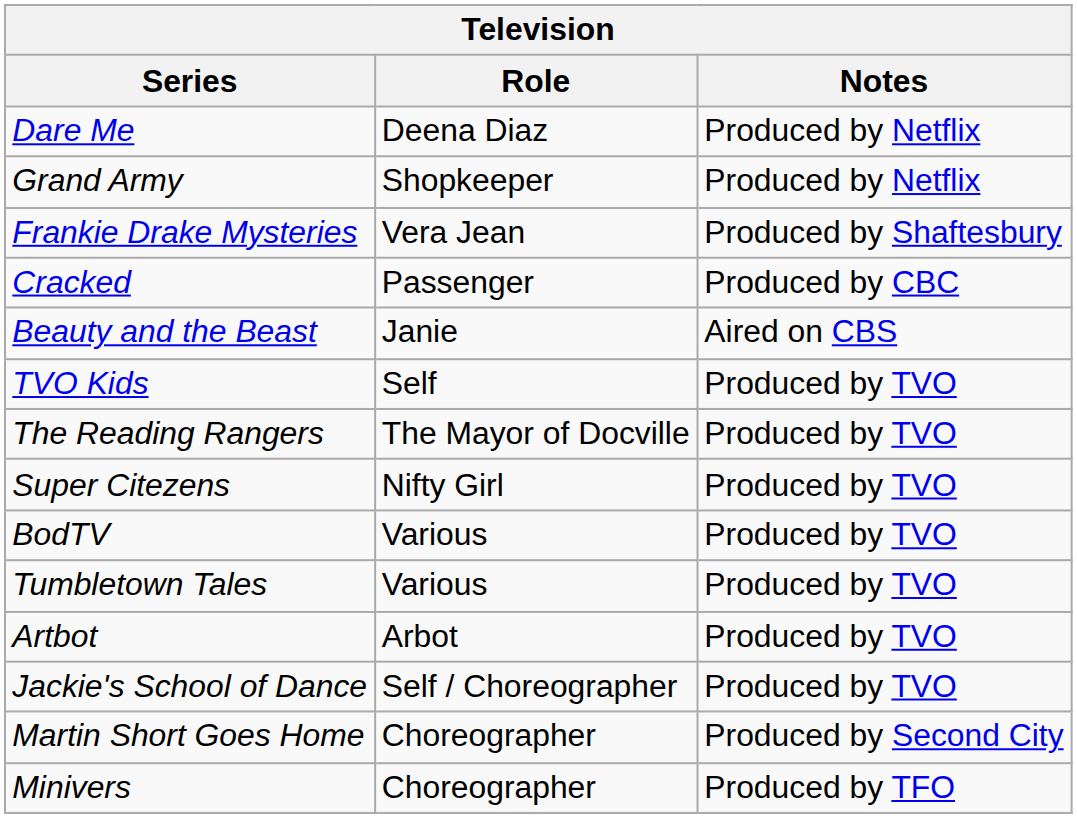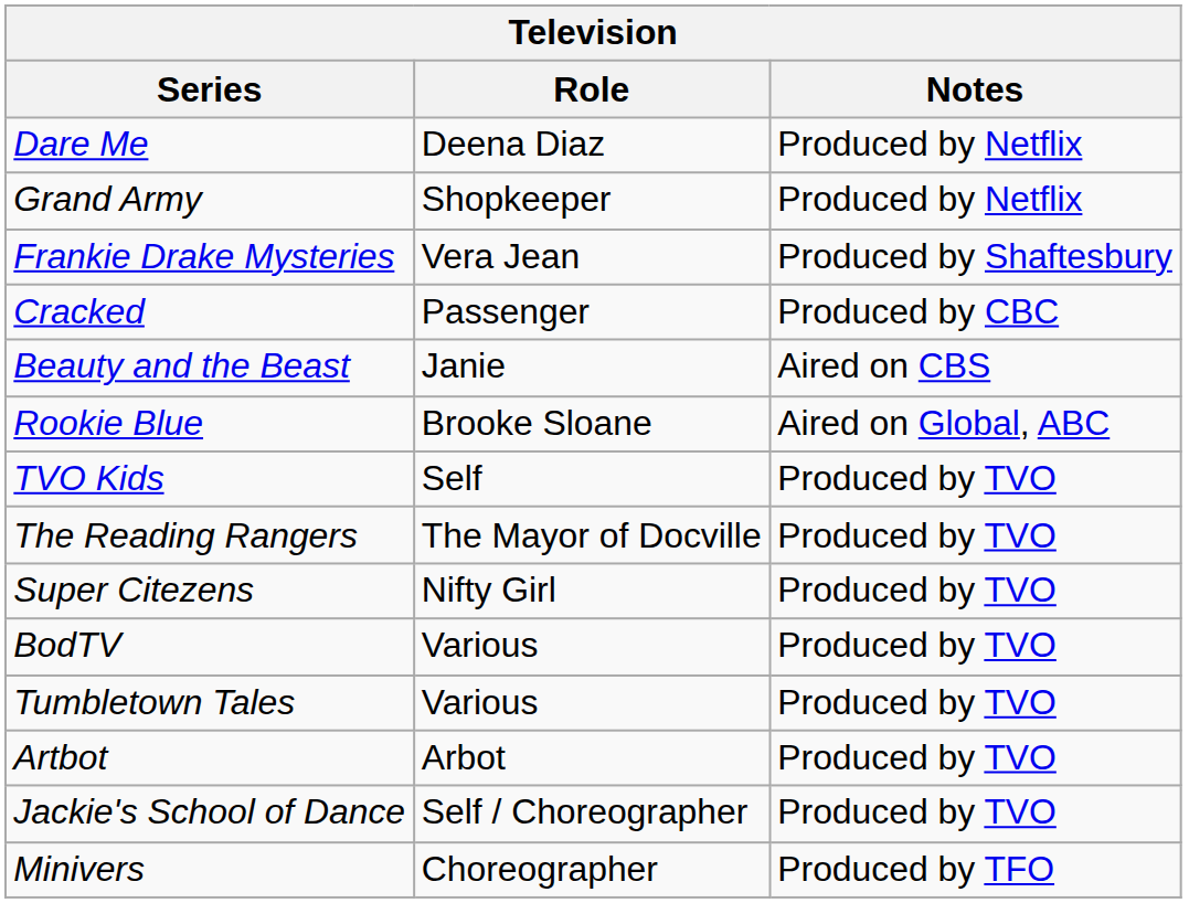 <table class="wikitable">
 <tr>
 <th colspan="3">Television</th>
 </tr>
 <tr>
 <th>Series</th>
 <th>Role</th>
 <th>Notes</th>
 </tr>
 <tr>
 <td><em><a href='#'>Dare Me</a></em></td>
 <td>Deena Diaz</td>
 <td>Produced by <a href='#'>Netflix</a></td>
 </tr>
 <tr>
 <td><em>Grand Army</em></td>
 <td>Shopkeeper</td>
 <td>Produced by <a href='#'>Netflix</a></td>
 </tr>
 <tr>
 <td><em><a href='#'>Frankie Drake Mysteries</a></em></td>
 <td>Vera Jean</td>
 <td>Produced by <a href='#'>Shaftesbury</a></td>
 </tr>
 <tr>
 <td><em><a href='#'>Cracked</a></em></td>
 <td>Passenger</td>
 <td>Produced by <a href='#'>CBC</a></td>
 </tr>
 <tr>
 <td><em><a href='#'>Beauty and the Beast</a></em></td>
 <td>Janie</td>
 <td>Aired on <a href='#'>CBS</a></td>
+</tr>
+<tr>
+<td><em><a href='#'>Rookie Blue</a></em></td>
+<td>Brooke Sloane</td>
+<td>Aired on <a href='#'>Global</a>, <a href='#'>ABC</a></td>
 </tr>
 <tr>
 <td><a href='#'><em>TVO Kids</em></a></td>
 <td>Self</td>
 <td>Produced by <a href='#'>TVO</a></td>
 </tr>
 <tr>
 <td><em>The Reading Rangers</em></td>
 <td>The Mayor of Docville</td>
 <td>Produced by <a href='#'>TVO</a></td>
 </tr>
 <tr>
 <td><em>Super Citezens</em></td>
 <td>Nifty Girl</td>
 <td>Produced by <a href='#'>TVO</a></td>
 </tr>
 <tr>
 <td><em>BodTV</em></td>
 <td>Various</td>
 <td>Produced by <a href='#'>TVO</a></td>
 </tr>
 <tr>
 <td><em>Tumbletown Tales</em></td>
 <td>Various</td>
 <td>Produced by <a href='#'>TVO</a></td>
 </tr>
 <tr>
 <td><em>Artbot</em></td>
 <td>Arbot</td>
 <td>Produced by <a href='#'>TVO</a></td>
 </tr>
 <tr>
 <td><em>Jackie's School of Dance</em></td>
 <td>Self / Choreographer</td>
 <td>Produced by <a href='#'>TVO</a></td>
 </tr>
 <tr>
-<td><em>Martin Short Goes Home</em></td>
-<td>Choreographer</td>
-<td>Produced by <a href='#'>Second City</a></td>
-</tr>
-<tr>
 <td><em>Minivers</em></td>
 <td>Choreographer</td>
 <td>Produced by <a href='#'>TFO</a></td>
 </tr>
 </table>
